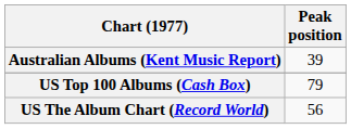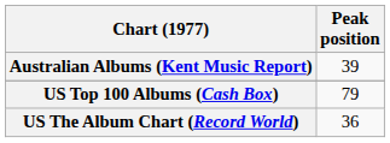 <table class="wikitable sortable plainrowheaders" style="text-align:center">
 <tr>
 <th scope="col">Chart (1977)</th>
 <th scope="col">Peak<br>position</th>
 </tr>
 <tr>
 <th scope="row">Australian Albums (<a href='#'>Kent Music Report</a>)</th>
 <td>39</td>
 </tr>
 <tr>
 </tr>
 <tr>
 <th scope="row">US Top 100 Albums (<em><a href='#'>Cash Box</a></em>)</th>
 <td>79</td>
 </tr>
 <tr>
 <th scope="row">US The Album Chart (<em><a href='#'>Record World</a></em>) </th>
-<td>56</td>
+<td>36</td>
 </tr>
 </table>
